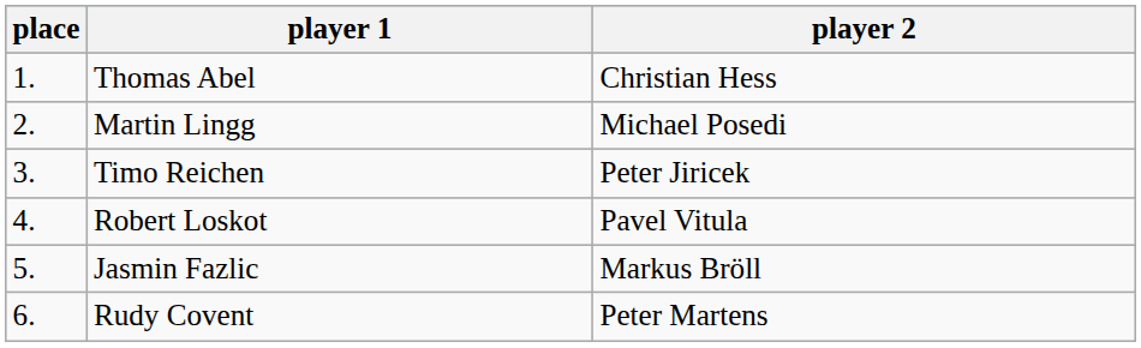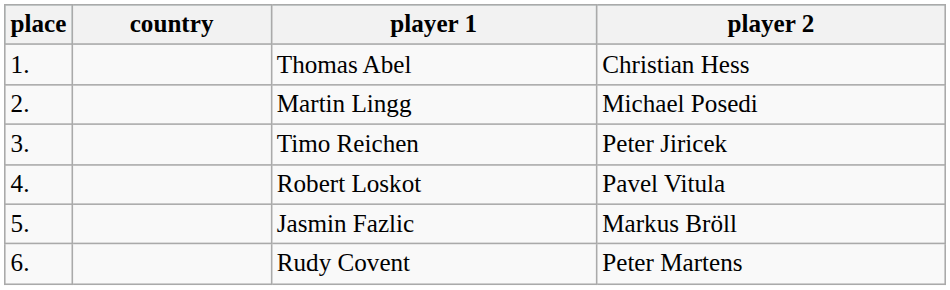 <table class="wikitable"  width="600px" |>
 <tr bgcolor="#99CCCC">
 <th width="5%">place</th>
+<th>country</th>
 <th>player 1</th>
 <th>player 2</th>
 </tr>
 <tr>
 <td>1.</td>
+<td></td>
 <td>Thomas Abel</td>
 <td>Christian Hess</td>
 </tr>
 <tr>
 <td>2.</td>
+<td></td>
 <td>Martin Lingg</td>
 <td>Michael Posedi</td>
 </tr>
 <tr>
 <td>3.</td>
+<td></td>
 <td>Timo Reichen</td>
 <td>Peter Jiricek</td>
 </tr>
 <tr>
 <td>4.</td>
+<td></td>
 <td>Robert Loskot</td>
 <td>Pavel Vitula</td>
 </tr>
 <tr>
 <td>5.</td>
+<td></td>
 <td>Jasmin Fazlic</td>
 <td>Markus Bröll</td>
 </tr>
 <tr>
 <td>6.</td>
+<td></td>
 <td>Rudy Covent</td>
 <td>Peter Martens</td>
 </tr>
 </table>
